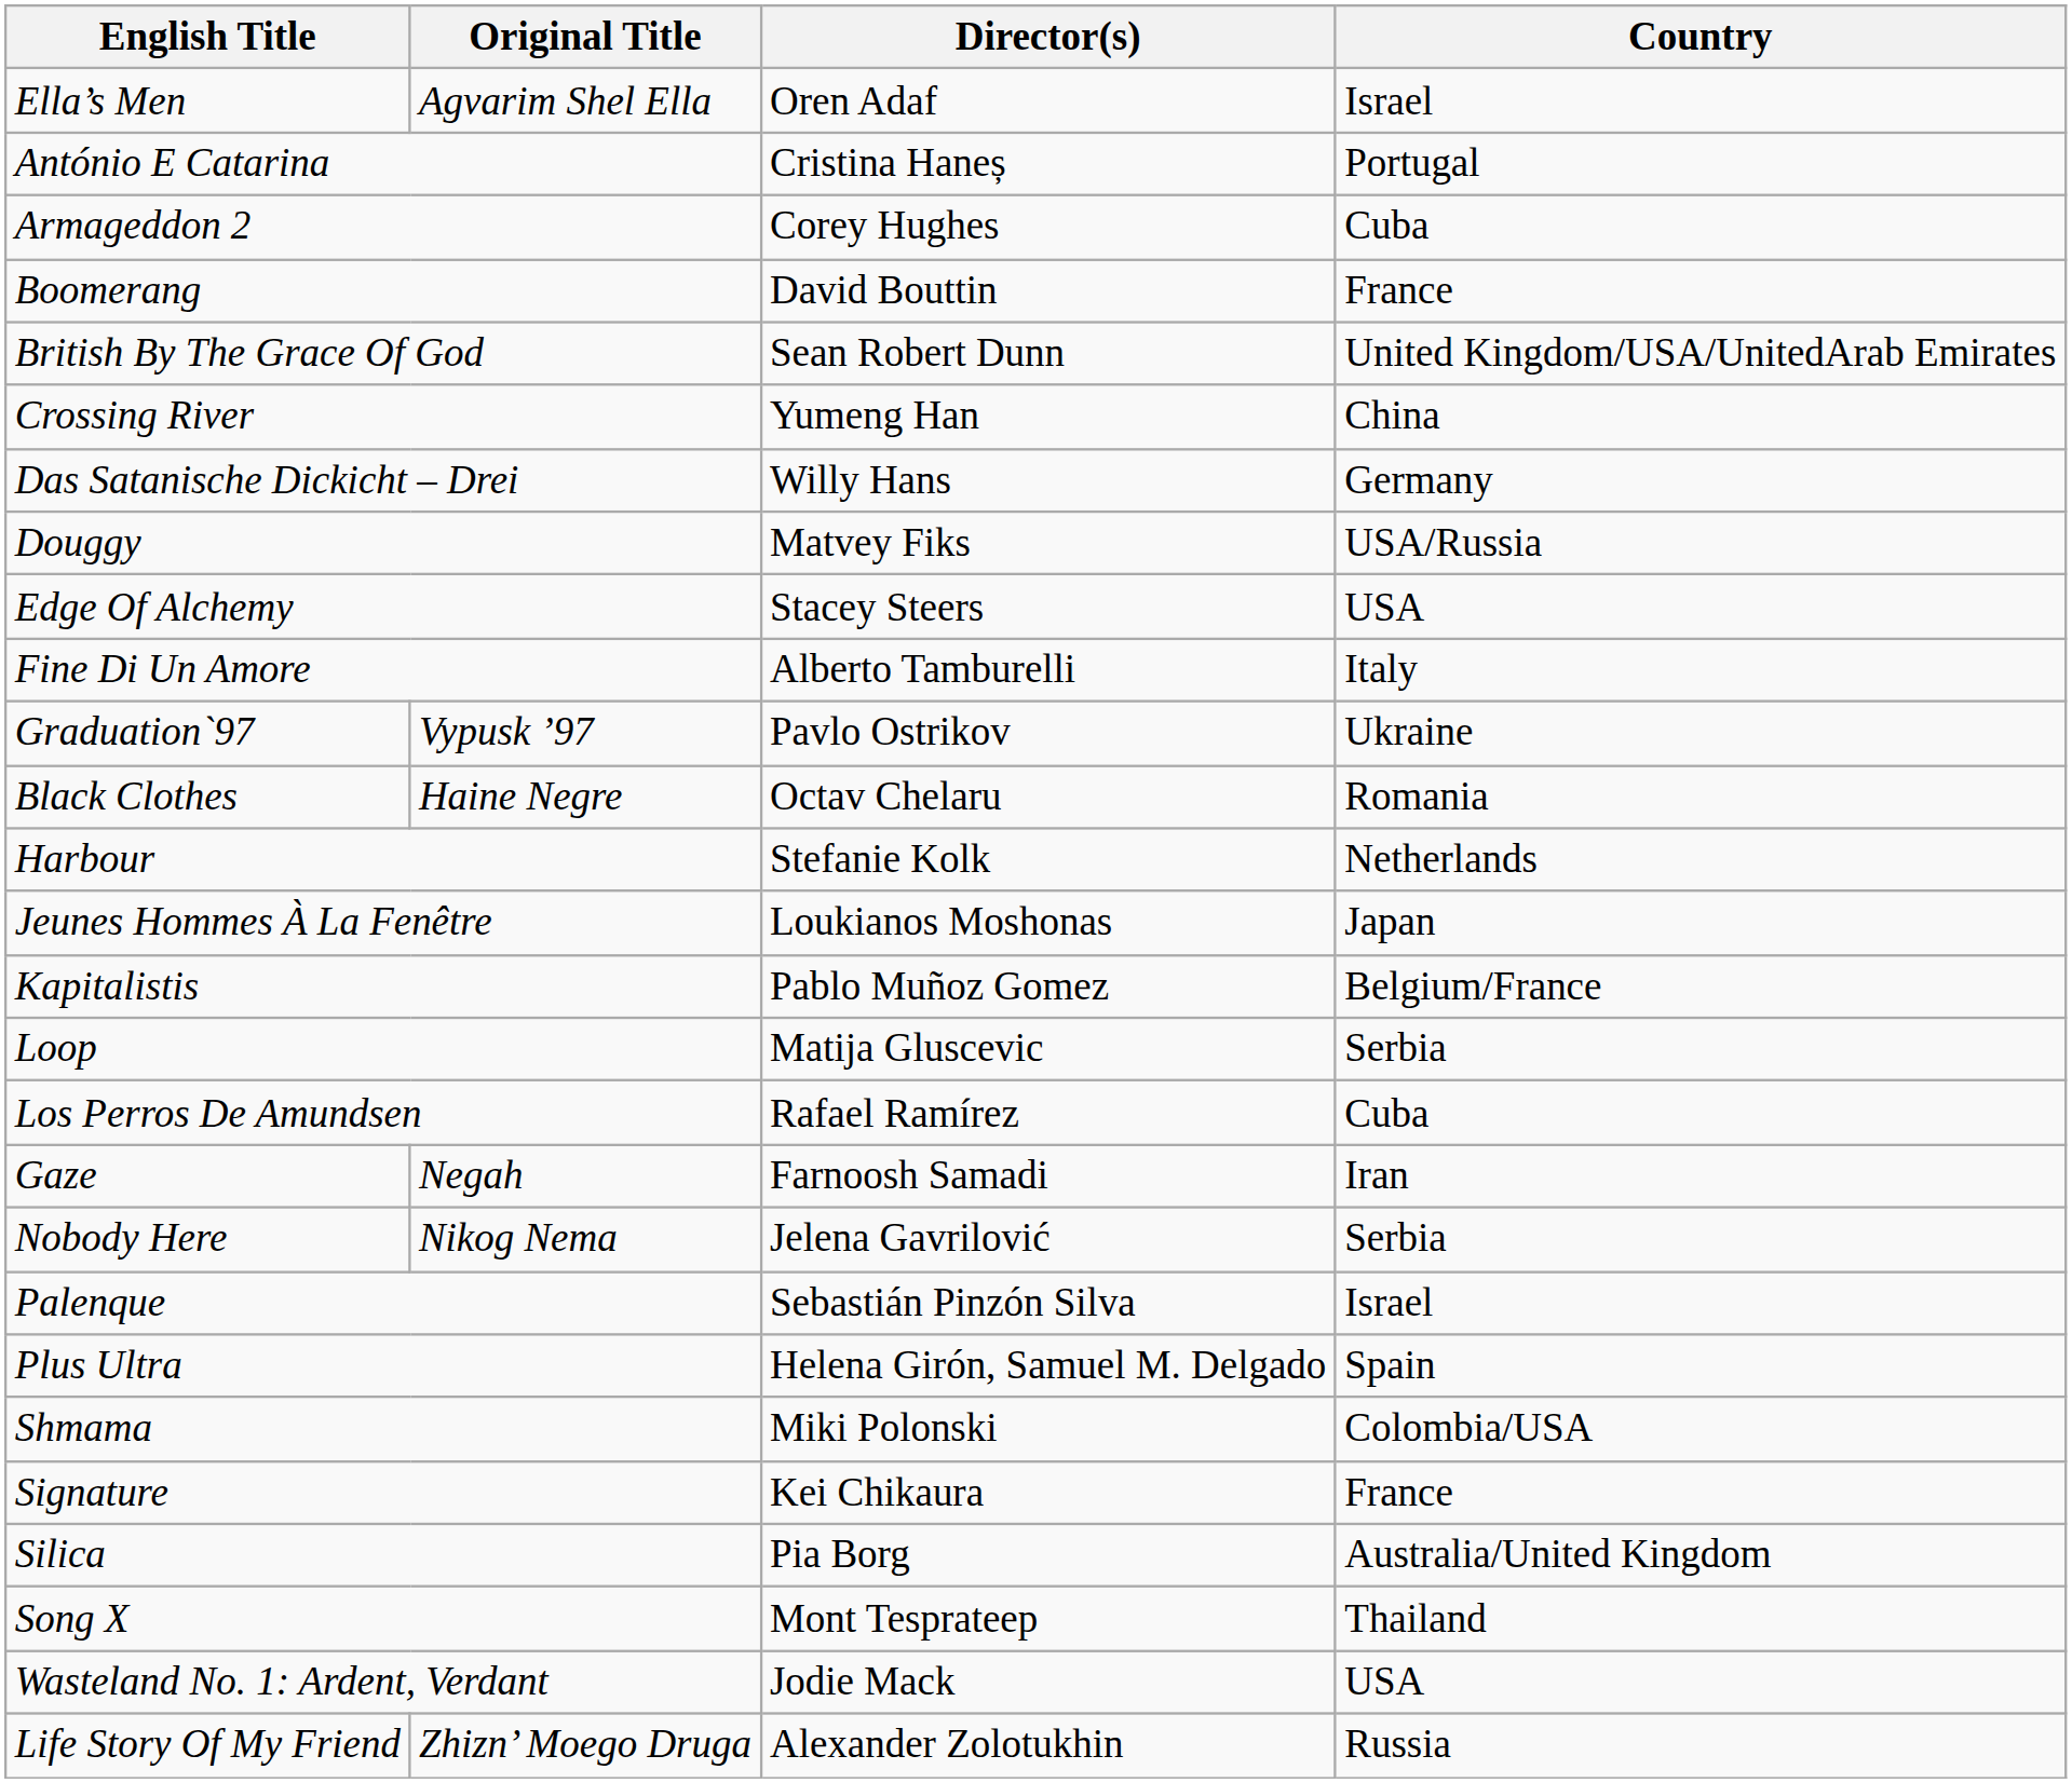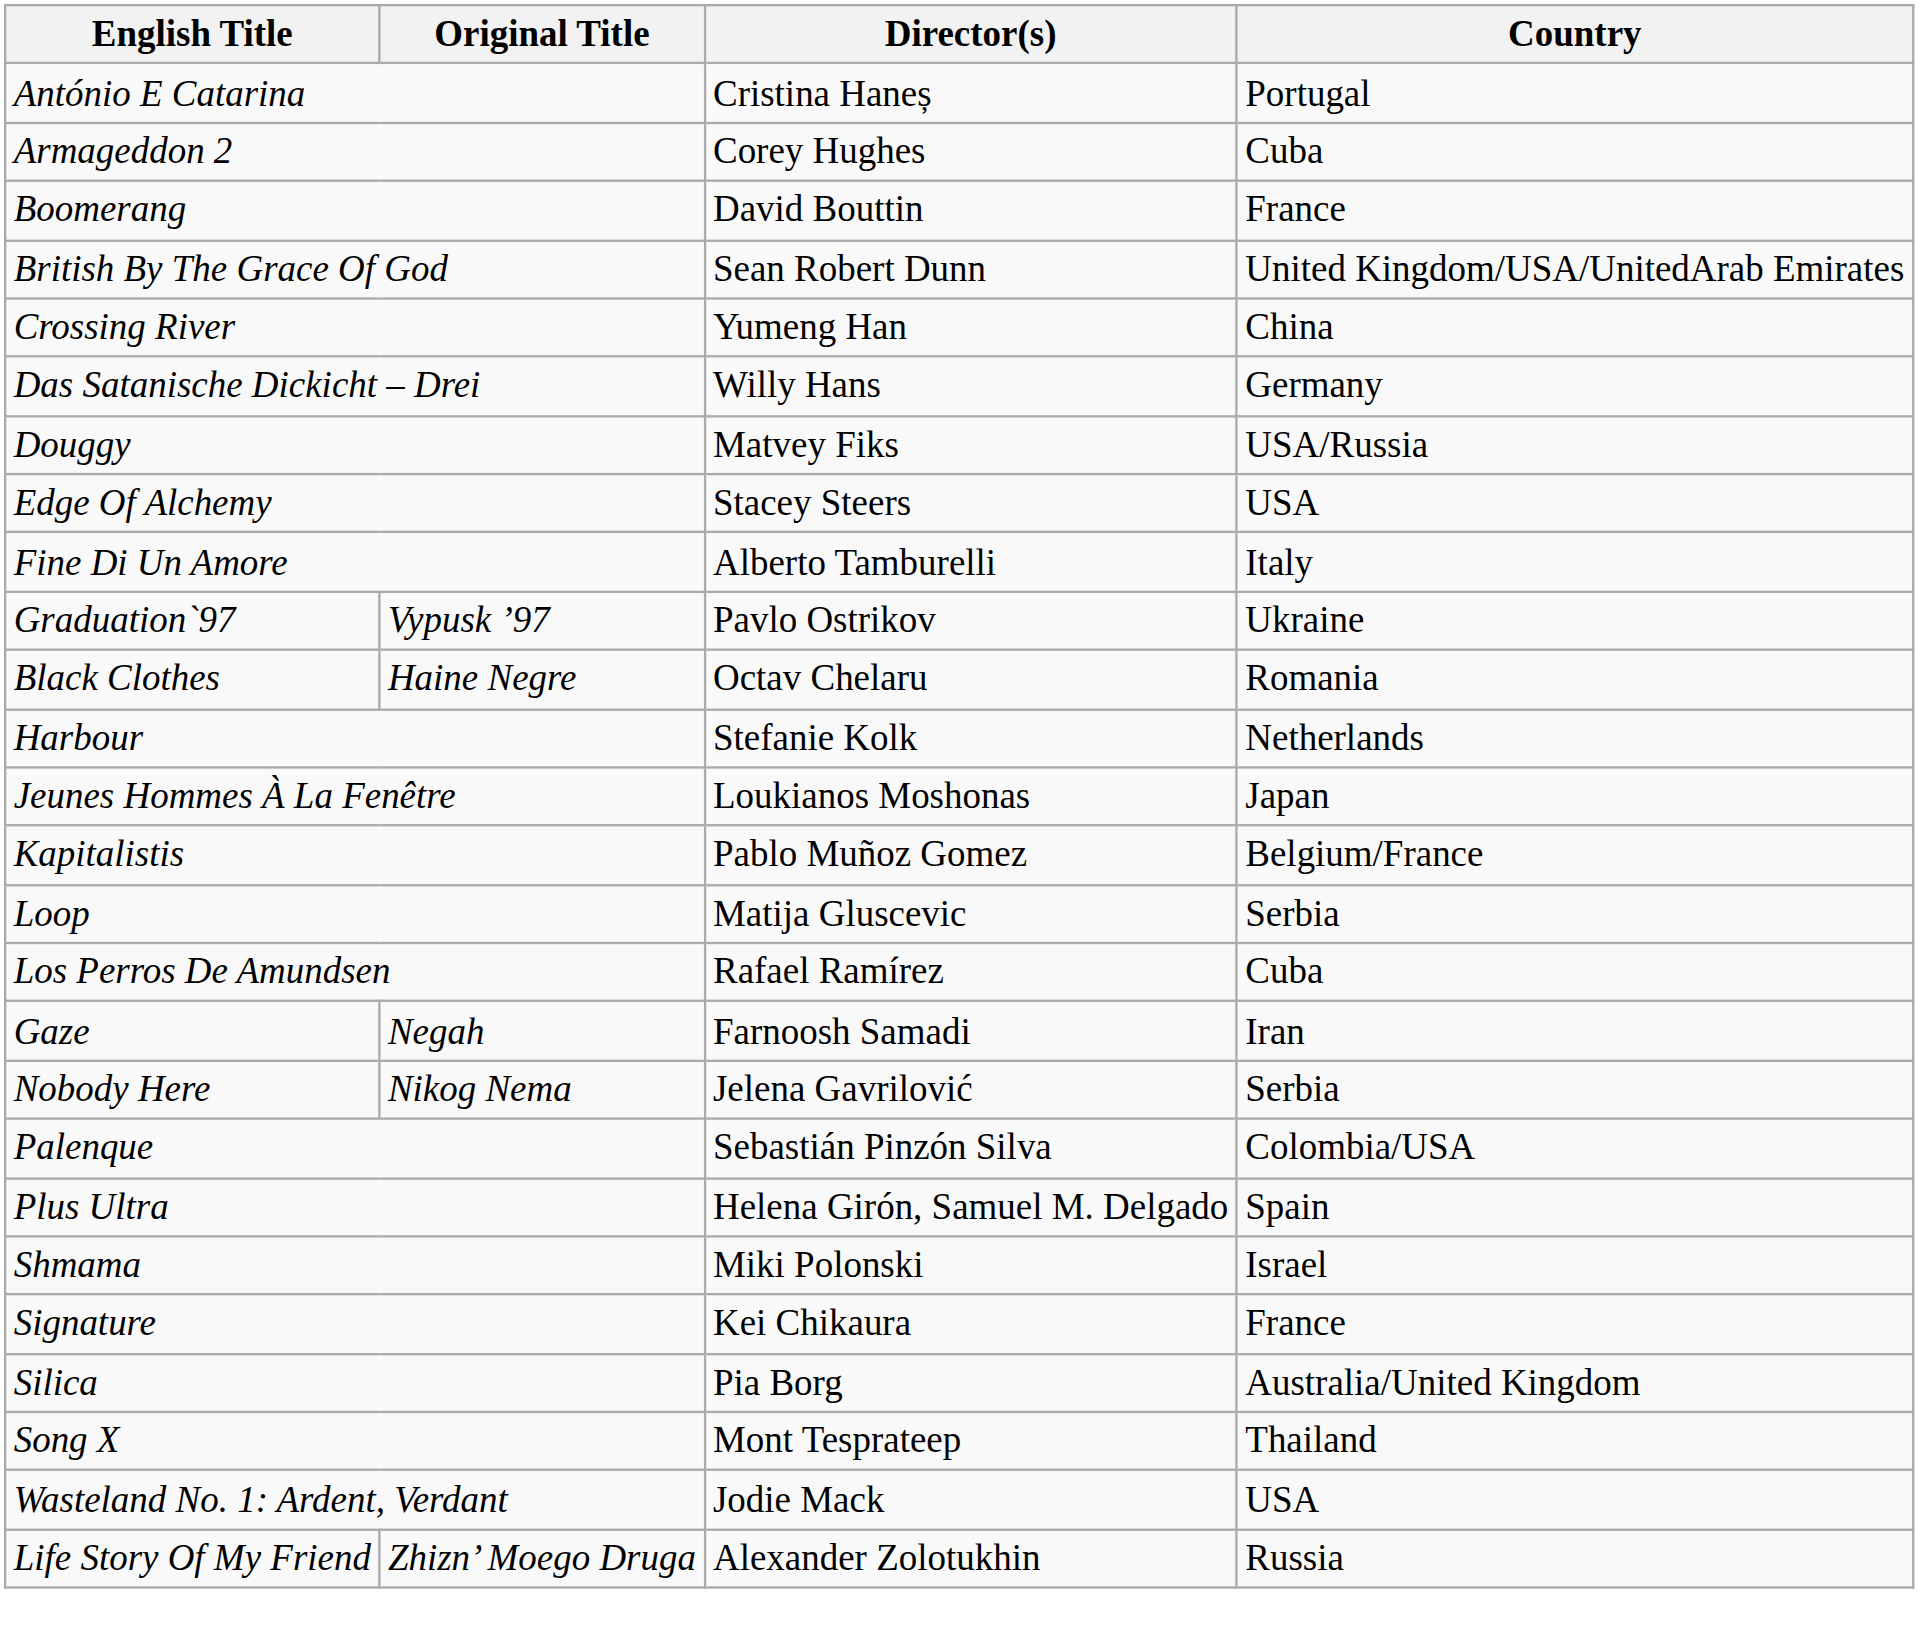 <table class="wikitable sortable">
 <tr>
 <th>English Title</th>
 <th>Original Title</th>
 <th>Director(s)</th>
 <th>Country</th>
-</tr>
-<tr>
-<td><em>Ella’s Men</em></td>
-<td><em>Agvarim Shel Ella</em></td>
-<td>Oren Adaf</td>
-<td>Israel</td>
 </tr>
 <tr>
 <td colspan="2"><em>António E Catarina</em></td>
 <td>Cristina Haneș</td>
 <td>Portugal</td>
 </tr>
 <tr>
 <td colspan="2"><em>Armageddon 2</em></td>
 <td>Corey Hughes</td>
 <td>Cuba</td>
 </tr>
 <tr>
 <td colspan="2"><em>Boomerang</em></td>
 <td>David Bouttin</td>
 <td>France</td>
 </tr>
 <tr>
 <td colspan="2"><em>British By The Grace Of God</em></td>
 <td>Sean Robert Dunn</td>
 <td>United Kingdom/USA/UnitedArab Emirates</td>
 </tr>
 <tr>
 <td colspan="2"><em>Crossing River</em></td>
 <td>Yumeng Han</td>
 <td>China</td>
 </tr>
 <tr>
 <td colspan="2"><em>Das Satanische Dickicht – Drei</em></td>
 <td>Willy Hans</td>
 <td>Germany</td>
 </tr>
 <tr>
 <td colspan="2"><em>Douggy</em></td>
 <td>Matvey Fiks</td>
 <td>USA/Russia</td>
 </tr>
 <tr>
 <td colspan="2"><em>Edge Of Alchemy</em></td>
 <td>Stacey Steers</td>
 <td>USA</td>
 </tr>
 <tr>
 <td colspan="2"><em>Fine Di Un Amore</em></td>
 <td>Alberto Tamburelli</td>
 <td>Italy</td>
 </tr>
 <tr>
 <td><em>Graduation`97</em></td>
 <td><em>Vypusk ’97</em></td>
 <td>Pavlo Ostrikov</td>
 <td>Ukraine</td>
 </tr>
 <tr>
 <td><em>Black Clothes</em></td>
 <td><em>Haine Negre</em></td>
 <td>Octav Chelaru</td>
 <td>Romania</td>
 </tr>
 <tr>
 <td colspan="2"><em>Harbour</em></td>
 <td>Stefanie Kolk</td>
 <td>Netherlands</td>
 </tr>
 <tr>
 <td colspan="2"><em>Jeunes Hommes À La Fenêtre</em></td>
 <td>Loukianos Moshonas</td>
 <td>Japan</td>
 </tr>
 <tr>
 <td colspan="2"><em>Kapitalistis</em></td>
 <td>Pablo Muñoz Gomez</td>
 <td>Belgium/France</td>
 </tr>
 <tr>
 <td colspan="2"><em>Loop</em></td>
 <td>Matija Gluscevic</td>
 <td>Serbia</td>
 </tr>
 <tr>
 <td colspan="2"><em>Los Perros De Amundsen</em></td>
 <td>Rafael Ramírez</td>
 <td>Cuba</td>
 </tr>
 <tr>
 <td><em>Gaze</em></td>
 <td><em>Negah</em></td>
 <td>Farnoosh Samadi</td>
 <td>Iran</td>
 </tr>
 <tr>
 <td><em>Nobody Here</em></td>
 <td><em>Nikog Nema</em></td>
 <td>Jelena Gavrilović</td>
 <td>Serbia</td>
 </tr>
 <tr>
 <td colspan="2"><em>Palenque</em></td>
 <td>Sebastián Pinzón Silva</td>
-<td>Israel</td>
+<td>Colombia/USA</td>
 </tr>
 <tr>
 <td colspan="2"><em>Plus Ultra</em></td>
 <td>Helena Girón, Samuel M. Delgado</td>
 <td>Spain</td>
 </tr>
 <tr>
 <td colspan="2"><em>Shmama</em></td>
 <td>Miki Polonski</td>
-<td>Colombia/USA</td>
+<td>Israel</td>
 </tr>
 <tr>
 <td colspan="2"><em>Signature</em></td>
 <td>Kei Chikaura</td>
 <td>France</td>
 </tr>
 <tr>
 <td colspan="2"><em>Silica</em></td>
 <td>Pia Borg</td>
 <td>Australia/United Kingdom</td>
 </tr>
 <tr>
 <td colspan="2"><em>Song X</em></td>
 <td>Mont Tesprateep</td>
 <td>Thailand</td>
 </tr>
 <tr>
 <td colspan="2"><em>Wasteland No. 1: Ardent, Verdant</em></td>
 <td>Jodie Mack</td>
 <td>USA</td>
 </tr>
 <tr>
 <td><em>Life Story Of My Friend</em></td>
 <td><em>Zhizn’ Moego Druga</em></td>
 <td>Alexander Zolotukhin</td>
 <td>Russia</td>
 </tr>
 </table>
